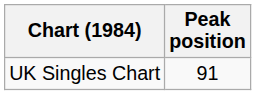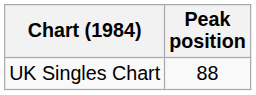 <table class="wikitable sortable">
 <tr>
 <th>Chart (1984)</th>
 <th>Peak<br>position</th>
 </tr>
 <tr>
 <td align="left">UK Singles Chart</td>
-<td style="text-align:center;">91</td>
+<td style="text-align:center;">88</td>
 </tr>
 </table>
